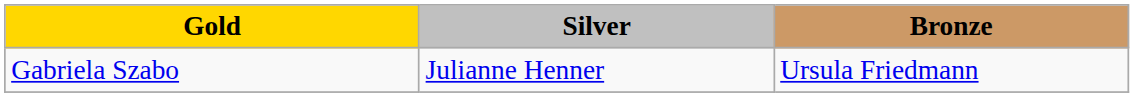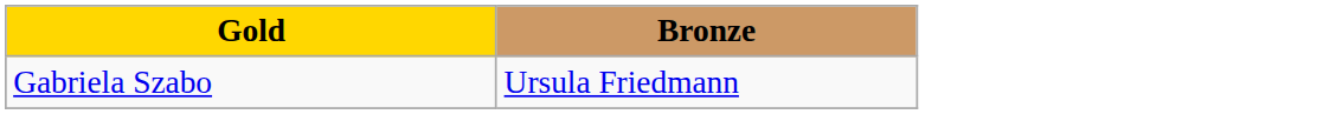 <table class="wikitable" style="text-align:left">
 <tr align="center">
 <td width=235 bgcolor=gold><strong>Gold</strong></td>
-<td width=200 bgcolor=silver><strong>Silver</strong></td>
 <td width=200 bgcolor=CC9966><strong>Bronze</strong></td>
 </tr>
 <tr>
 <td><a href='#'>Gabriela Szabo</a><br><em></em></td>
-<td><a href='#'>Julianne Henner</a><br><em></em></td>
 <td><a href='#'>Ursula Friedmann</a><br><em></em></td>
 </tr>
 </table>
